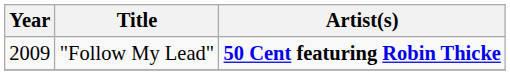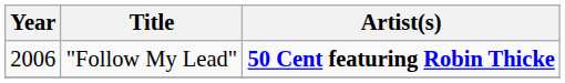 <table class="wikitable plainrowheaders sortable">
 <tr>
 <th scope="col">Year</th>
 <th scope="col">Title</th>
 <th scope="col">Artist(s)</th>
 </tr>
 <tr>
-<td>2009</td>
+<td>2006</td>
 <td>"Follow My Lead"</td>
 <td><strong><a href='#'>50 Cent</a> featuring <a href='#'>Robin Thicke</a></strong></td>
 </tr>
 <tr>
 </tr>
 </table>
